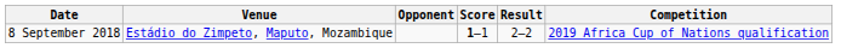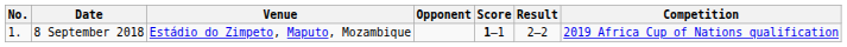 <table class="wikitable" style="font-size:100%;">
 <tr>
+<th>No.</th>
 <th>Date</th>
 <th>Venue</th>
 <th>Opponent</th>
 <th>Score</th>
 <th>Result</th>
 <th>Competition</th>
 </tr>
 <tr>
+<td>1.</td>
 <td>8 September 2018</td>
 <td><a href='#'>Estádio do Zimpeto</a>, <a href='#'>Maputo</a>, Mozambique</td>
 <td></td>
 <td align=center><strong>1</strong>–1</td>
 <td align=center>2–2</td>
 <td><a href='#'>2019 Africa Cup of Nations qualification</a></td>
 </tr>
 </table>
